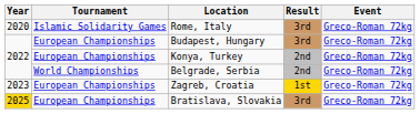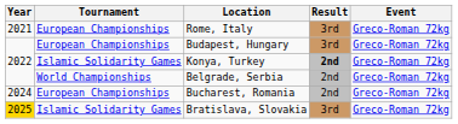 <table class="wikitable" style="font-size:95%;">
 <tr>
 <th>Year</th>
 <th>Tournament</th>
 <th>Location</th>
 <th>Result</th>
 <th>Event</th>
 </tr>
 <tr>
-<td>2020</td>
-<td><a href='#'>Islamic Solidarity Games</a></td>
+<td>2021</td>
+<td><a href='#'>European Championships</a></td>
 <td>Rome, Italy</td>
 <td align="center" bgcolor="cc9966">3rd</td>
 <td><a href='#'>Greco-Roman 72kg</a></td>
 </tr>
 <tr>
 <td rowspan=3>2022</td>
 <td><a href='#'>European Championships</a></td>
 <td>Budapest, Hungary</td>
 <td align="center" bgcolor="cc9966">3rd</td>
 <td><a href='#'>Greco-Roman 72kg</a></td>
 </tr>
 <tr>
-<td><a href='#'>European Championships</a></td>
+<td><a href='#'>Islamic Solidarity Games</a></td>
 <td>Konya, Turkey</td>
-<td align="center" bgcolor="silver">2nd</td>
+<td align="center" bgcolor="silver"><strong>2nd</strong></td>
 <td><a href='#'>Greco-Roman 72kg</a></td>
 </tr>
 <tr>
 <td><a href='#'>World Championships</a></td>
 <td>Belgrade, Serbia</td>
 <td align="center" bgcolor="silver">2nd</td>
 <td><a href='#'>Greco-Roman 72kg</a></td>
 </tr>
 <tr>
-<td>2023</td>
+<td>2024</td>
 <td><a href='#'>European Championships</a></td>
-<td>Zagreb, Croatia</td>
-<td align="center" bgcolor="gold">1st</td>
+<td>Bucharest, Romania</td>
+<td align="center" bgcolor="silver">2nd</td>
 <td><a href='#'>Greco-Roman 72kg</a></td>
 </tr>
 <tr>
 <td style="background: gold;">2025</td>
-<td><a href='#'>European Championships</a></td>
+<td><a href='#'>Islamic Solidarity Games</a></td>
 <td>Bratislava, Slovakia</td>
 <td align="center" bgcolor="cc9966">3rd</td>
 <td><a href='#'>Greco-Roman 72kg</a></td>
 </tr>
 </table>
